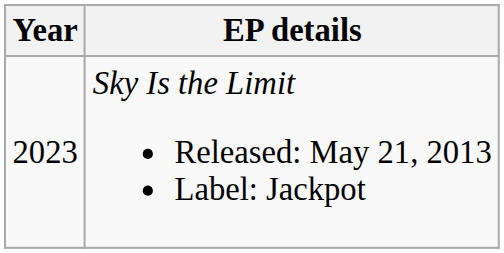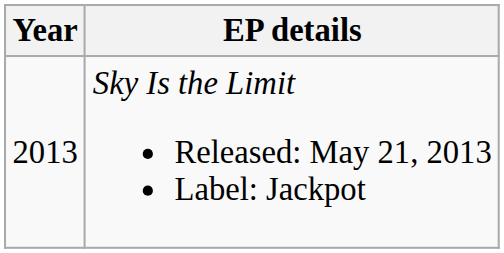 <table class="wikitable">
 <tr>
 <th>Year</th>
 <th>EP details</th>
 </tr>
 <tr>
-<td>2023</td>
+<td>2013</td>
 <td><em>Sky Is the Limit</em><br><ul><li>Released: May 21, 2013</li><li>Label: Jackpot</li></ul></td>
 </tr>
 </table>
